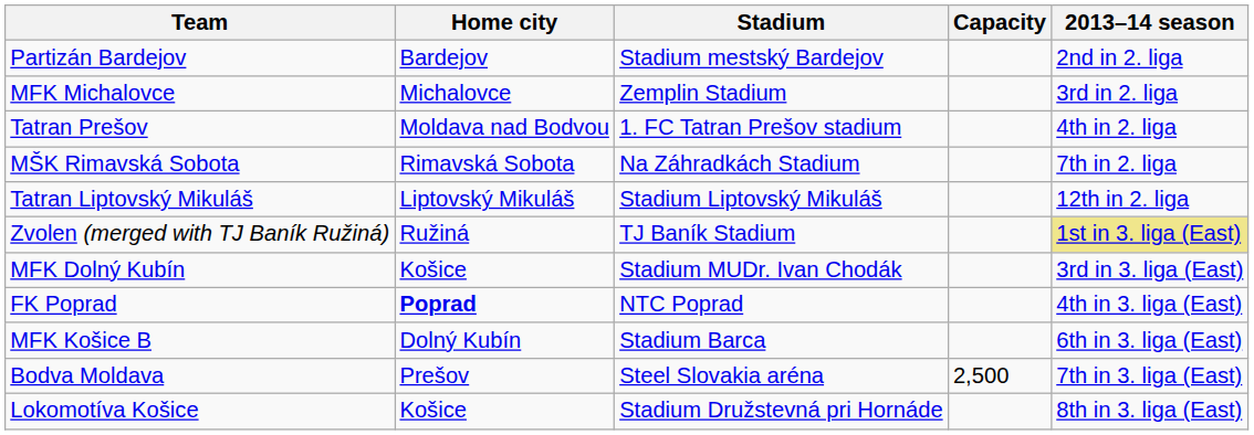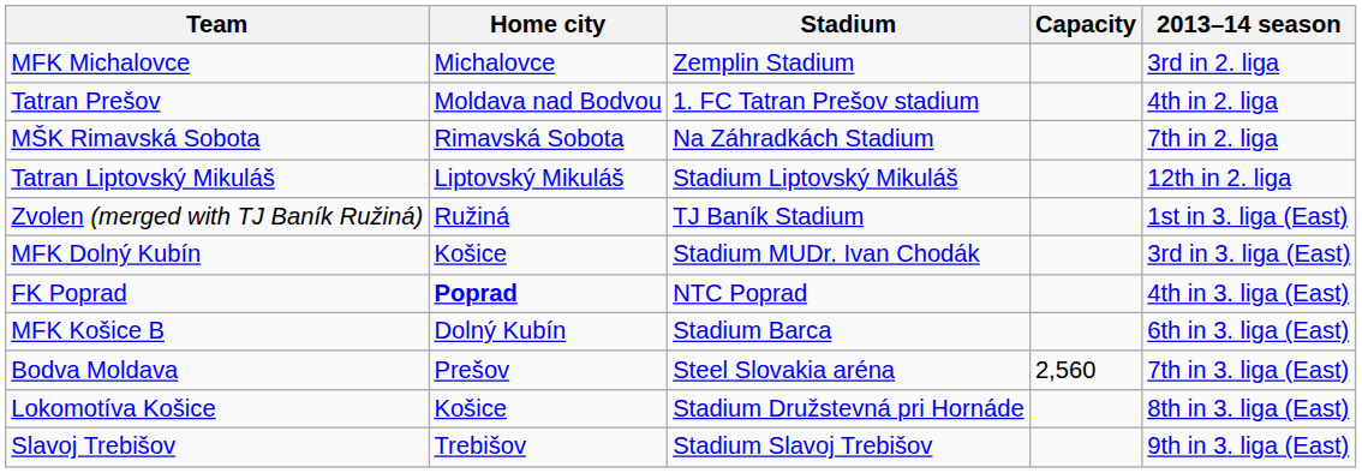 <table class="wikitable sortable">
 <tr>
 <th>Team</th>
 <th>Home city</th>
 <th>Stadium</th>
 <th>Capacity</th>
 <th>2013–14 season</th>
-</tr>
-<tr>
-<td><a href='#'>Partizán Bardejov</a></td>
-<td><a href='#'>Bardejov</a></td>
-<td><a href='#'>Stadium mestský Bardejov</a></td>
-<td></td>
-<td><a href='#'>2nd in 2. liga</a></td>
 </tr>
 <tr>
 <td><a href='#'>MFK Michalovce</a></td>
 <td><a href='#'>Michalovce</a></td>
 <td><a href='#'>Zemplin Stadium</a></td>
 <td></td>
 <td><a href='#'>3rd in 2. liga</a></td>
 </tr>
 <tr>
 <td><a href='#'>Tatran Prešov</a></td>
 <td><a href='#'>Moldava nad Bodvou</a></td>
 <td><a href='#'>1. FC Tatran Prešov stadium</a></td>
 <td></td>
 <td><a href='#'>4th in 2. liga</a></td>
 </tr>
 <tr>
 <td><a href='#'>MŠK Rimavská Sobota</a></td>
 <td><a href='#'>Rimavská Sobota</a></td>
 <td><a href='#'>Na Záhradkách Stadium</a></td>
 <td></td>
 <td><a href='#'>7th in 2. liga</a></td>
 </tr>
 <tr>
 <td><a href='#'>Tatran Liptovský Mikuláš</a></td>
 <td><a href='#'>Liptovský Mikuláš</a></td>
 <td><a href='#'>Stadium Liptovský Mikuláš</a></td>
 <td></td>
 <td><a href='#'>12th in 2. liga</a></td>
 </tr>
 <tr>
 <td><a href='#'>Zvolen</a> <em>(merged with TJ Baník Ružiná)</em></td>
 <td><a href='#'>Ružiná</a></td>
 <td><a href='#'>TJ Baník Stadium</a></td>
 <td></td>
-<td style="background: khaki;"><a href='#'>1st in 3. liga (East)</a></td>
+<td><a href='#'>1st in 3. liga (East)</a></td>
 </tr>
 <tr>
 <td><a href='#'>MFK Dolný Kubín</a></td>
 <td><a href='#'>Košice</a></td>
 <td><a href='#'>Stadium MUDr. Ivan Chodák</a></td>
 <td></td>
 <td><a href='#'>3rd in 3. liga (East)</a></td>
 </tr>
 <tr>
 <td><a href='#'>FK Poprad</a></td>
 <td><strong><a href='#'>Poprad</a></strong></td>
 <td><a href='#'>NTC Poprad</a></td>
 <td></td>
 <td><a href='#'>4th in 3. liga (East)</a></td>
 </tr>
 <tr>
 <td><a href='#'>MFK Košice B</a></td>
 <td><a href='#'>Dolný Kubín</a></td>
 <td><a href='#'>Stadium Barca</a></td>
 <td></td>
 <td><a href='#'>6th in 3. liga (East)</a></td>
 </tr>
 <tr>
 <td><a href='#'>Bodva Moldava</a></td>
 <td><a href='#'>Prešov</a></td>
 <td><a href='#'>Steel Slovakia aréna</a></td>
-<td>2,500</td>
+<td>2,560</td>
 <td><a href='#'>7th in 3. liga (East)</a></td>
 </tr>
 <tr>
 <td><a href='#'>Lokomotíva Košice</a></td>
 <td><a href='#'>Košice</a></td>
 <td><a href='#'>Stadium Družstevná pri Hornáde</a></td>
 <td></td>
 <td><a href='#'>8th in 3. liga (East)</a></td>
 </tr>
+<tr>
+<td><a href='#'>Slavoj Trebišov</a></td>
+<td><a href='#'>Trebišov</a></td>
+<td><a href='#'>Stadium Slavoj Trebišov</a></td>
+<td></td>
+<td><a href='#'>9th in 3. liga (East)</a></td>
+</tr>
 </table>
